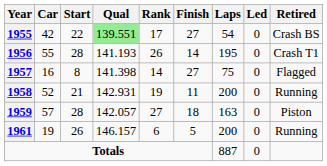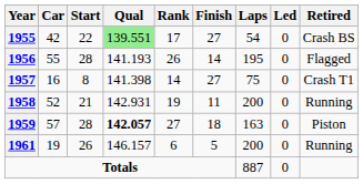 <table class="wikitable" style="text-align:center">
 <tr>
 <th>Year</th>
 <th>Car</th>
 <th>Start</th>
 <th>Qual</th>
 <th>Rank</th>
 <th>Finish</th>
 <th>Laps</th>
 <th>Led</th>
 <th>Retired</th>
 </tr>
 <tr>
 <th><a href='#'>1955</a></th>
 <td>42</td>
 <td>22</td>
 <td style="background: lightgreen;">139.551</td>
 <td>17</td>
 <td>27</td>
 <td>54</td>
 <td>0</td>
 <td>Crash BS</td>
 </tr>
 <tr>
 <th><a href='#'>1956</a></th>
 <td>55</td>
 <td>28</td>
 <td>141.193</td>
 <td>26</td>
 <td>14</td>
 <td>195</td>
 <td>0</td>
-<td>Crash T1</td>
+<td>Flagged</td>
 </tr>
 <tr>
 <th><a href='#'>1957</a></th>
 <td>16</td>
 <td>8</td>
 <td>141.398</td>
 <td>14</td>
 <td>27</td>
 <td>75</td>
 <td>0</td>
-<td>Flagged</td>
+<td>Crash T1</td>
 </tr>
 <tr>
 <th><a href='#'>1958</a></th>
 <td>52</td>
 <td>21</td>
 <td>142.931</td>
 <td>19</td>
 <td>11</td>
 <td>200</td>
 <td>0</td>
 <td>Running</td>
 </tr>
 <tr>
 <th><a href='#'>1959</a></th>
 <td>57</td>
 <td>28</td>
-<td>142.057</td>
+<td><strong>142.057</strong></td>
 <td>27</td>
 <td>18</td>
 <td>163</td>
 <td>0</td>
 <td>Piston</td>
 </tr>
 <tr>
 <th><a href='#'>1961</a></th>
 <td>19</td>
 <td>26</td>
 <td>146.157</td>
 <td>6</td>
 <td>5</td>
 <td>200</td>
 <td>0</td>
 <td>Running</td>
 </tr>
 <tr>
 <td colspan=6><strong>Totals</strong></td>
 <td>887</td>
 <td>0</td>
 <td></td>
 </tr>
 </table>
